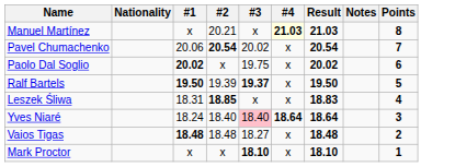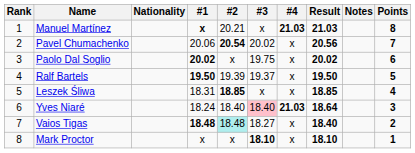 <table class="wikitable sortable" style="text-align:center">
 <tr>
+<th>Rank</th>
 <th>Name</th>
 <th>Nationality</th>
 <th>#1</th>
 <th>#2</th>
 <th>#3</th>
 <th>#4</th>
 <th>Result</th>
 <th>Notes</th>
 <th>Points</th>
 </tr>
 <tr>
+<td>1</td>
 <td align=left><a href='#'>Manuel Martínez</a></td>
 <td align=left></td>
-<td>x</td>
+<td><strong>x</strong></td>
 <td>20.21</td>
 <td>x</td>
-<td style="background: lightyellow;"><strong>21.03</strong></td>
+<td><strong>21.03</strong></td>
 <td><strong>21.03</strong></td>
 <td></td>
 <td><strong>8</strong></td>
 </tr>
 <tr>
+<td>2</td>
 <td align=left><a href='#'>Pavel Chumachenko</a></td>
 <td align=left></td>
 <td>20.06</td>
 <td><strong>20.54</strong></td>
 <td>20.02</td>
 <td>x</td>
-<td><strong>20.54</strong></td>
+<td><strong>20.56</strong></td>
 <td></td>
 <td><strong>7</strong></td>
 </tr>
 <tr>
+<td>3</td>
 <td align=left><a href='#'>Paolo Dal Soglio</a></td>
 <td align=left></td>
 <td><strong>20.02</strong></td>
 <td>x</td>
 <td>19.75</td>
 <td>x</td>
 <td><strong>20.02</strong></td>
 <td></td>
 <td><strong>6</strong></td>
 </tr>
 <tr>
+<td>4</td>
 <td align=left><a href='#'>Ralf Bartels</a></td>
 <td align=left></td>
 <td><strong>19.50</strong></td>
 <td>19.39</td>
-<td><strong>19.37</strong></td>
+<td>19.37</td>
 <td>x</td>
 <td><strong>19.50</strong></td>
 <td></td>
 <td><strong>5</strong></td>
 </tr>
 <tr>
+<td>5</td>
 <td align=left><a href='#'>Leszek Śliwa</a></td>
 <td align=left></td>
 <td>18.31</td>
 <td><strong>18.85</strong></td>
 <td>x</td>
 <td>x</td>
-<td><strong>18.83</strong></td>
+<td><strong>18.85</strong></td>
 <td></td>
 <td><strong>4</strong></td>
 </tr>
 <tr>
+<td>6</td>
 <td align=left><a href='#'>Yves Niaré</a></td>
 <td align=left></td>
 <td>18.24</td>
 <td>18.40</td>
 <td style="background: pink;">18.40</td>
-<td><strong>18.64</strong></td>
+<td><strong>21.03</strong></td>
 <td><strong>18.64</strong></td>
 <td></td>
 <td><strong>3</strong></td>
 </tr>
 <tr>
+<td>7</td>
 <td align=left><a href='#'>Vaios Tigas</a></td>
 <td align=left></td>
 <td><strong>18.48</strong></td>
-<td>18.48</td>
+<td style="background: paleturquoise;">18.48</td>
 <td>18.27</td>
 <td>x</td>
-<td><strong>18.48</strong></td>
+<td><strong>18.40</strong></td>
 <td></td>
 <td><strong>2</strong></td>
 </tr>
 <tr>
+<td>8</td>
 <td align=left><a href='#'>Mark Proctor</a></td>
 <td align=left></td>
 <td>x</td>
 <td>x</td>
 <td><strong>18.10</strong></td>
 <td>x</td>
 <td><strong>18.10</strong></td>
 <td></td>
 <td><strong>1</strong></td>
 </tr>
 </table>
